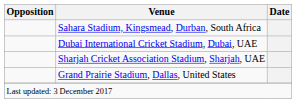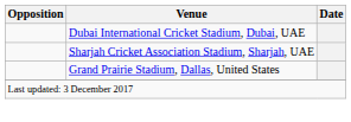 <table class="wikitable plainrowheaders sortable">
 <tr>
 <th scope=col>Opposition</th>
 <th scope=col>Venue</th>
 <th scope=col>Date</th>
-</tr>
-<tr>
-<td scope=row></td>
-<td><a href='#'>Sahara Stadium, Kingsmead</a>, <a href='#'>Durban</a>, South Africa</td>
-<th scope=row> </th>
 </tr>
 <tr>
 <td scope=row></td>
 <td><a href='#'>Dubai International Cricket Stadium</a>, <a href='#'>Dubai</a>, UAE</td>
 <th scope=row></th>
 </tr>
 <tr>
 <td scope=row></td>
 <td><a href='#'>Sharjah Cricket Association Stadium</a>, <a href='#'>Sharjah</a>, UAE</td>
 <th scope=row></th>
 </tr>
 <tr>
 <td scope=row></td>
 <td><a href='#'>Grand Prairie Stadium</a>, <a href='#'>Dallas</a>, United States</td>
 <th scope=row> </th>
 </tr>
 <tr>
 </tr>
 <tr class=sortbottom>
 <td colspan=3><small>Last updated: 3 December 2017</small></td>
 </tr>
 </table>
